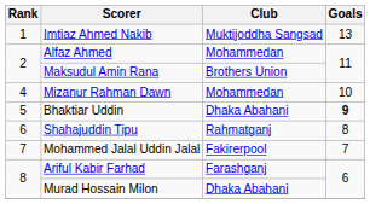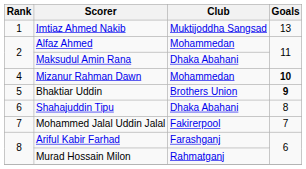 <table class="wikitable">
 <tr>
 <th>Rank</th>
 <th>Scorer</th>
 <th>Club</th>
 <th>Goals</th>
 </tr>
 <tr>
 <td align=center>1</td>
 <td> <a href='#'>Imtiaz Ahmed Nakib</a></td>
 <td><a href='#'>Muktijoddha Sangsad</a></td>
 <td align=center>13</td>
 </tr>
 <tr>
 <td rowspan=2 align=center>2</td>
 <td> <a href='#'>Alfaz Ahmed</a></td>
 <td><a href='#'>Mohammedan</a></td>
 <td rowspan=2 align=center>11</td>
 </tr>
 <tr>
 <td> <a href='#'>Maksudul Amin Rana</a></td>
-<td><a href='#'>Brothers Union</a></td>
+<td><a href='#'>Dhaka Abahani</a></td>
 </tr>
 <tr>
 <td align=center>4</td>
 <td> <a href='#'>Mizanur Rahman Dawn</a></td>
 <td><a href='#'>Mohammedan</a></td>
-<td align=center>10</td>
+<td align=center><strong>10</strong></td>
 </tr>
 <tr>
 <td align=center>5</td>
 <td> Bhaktiar Uddin</td>
-<td><a href='#'>Dhaka Abahani</a></td>
+<td><a href='#'>Brothers Union</a></td>
 <td align=center><strong>9</strong></td>
 </tr>
 <tr>
 <td align=center>6</td>
 <td> <a href='#'>Shahajuddin Tipu</a></td>
-<td><a href='#'>Rahmatganj</a></td>
+<td><a href='#'>Dhaka Abahani</a></td>
 <td align=center>8</td>
 </tr>
 <tr>
 <td align=center>7</td>
 <td> Mohammed Jalal Uddin Jalal</td>
 <td><a href='#'>Fakirerpool</a></td>
 <td align=center>7</td>
 </tr>
 <tr>
 <td rowspan=2 align=center>8</td>
 <td> <a href='#'>Ariful Kabir Farhad</a></td>
 <td><a href='#'>Farashganj</a></td>
 <td rowspan=2 align=center>6</td>
 </tr>
 <tr>
 <td> Murad Hossain Milon</td>
-<td><a href='#'>Dhaka Abahani</a></td>
+<td><a href='#'>Rahmatganj</a></td>
 </tr>
 <tr>
 </tr>
 </table>
